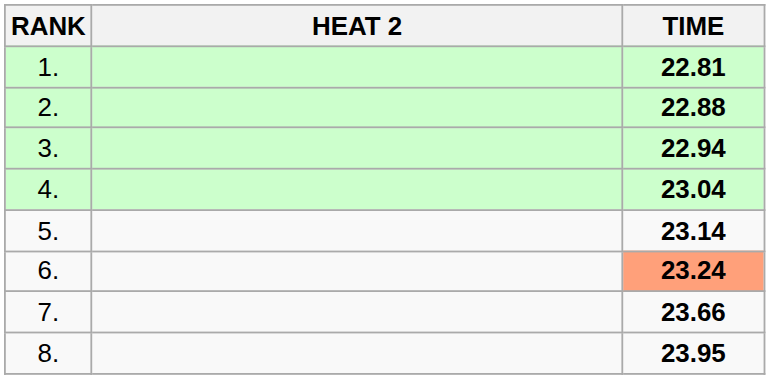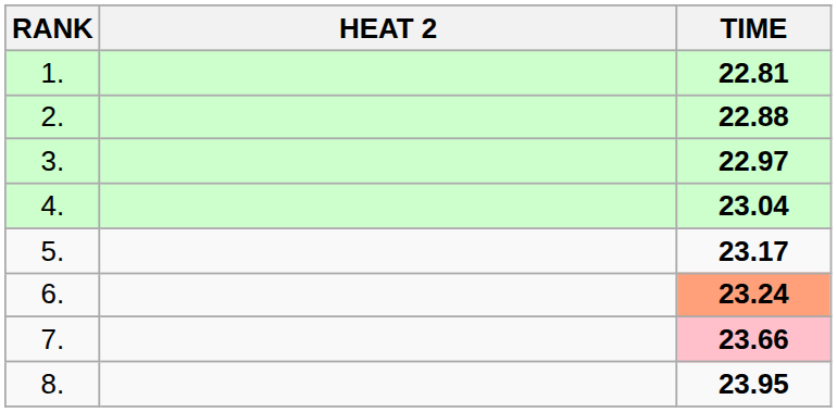 <table class="wikitable" style="border-collapse: collapse; font-size: 90%;">
 <tr>
 <th>RANK</th>
 <th style="width: 20em">HEAT 2</th>
 <th style="width: 5em">TIME</th>
 </tr>
 <tr style="background:#ccffcc;">
 <td align="center">1.</td>
 <td></td>
 <td align="center"><strong>22.81</strong></td>
 </tr>
 <tr style="background:#ccffcc;">
 <td align="center">2.</td>
 <td></td>
 <td align="center"><strong>22.88</strong></td>
 </tr>
 <tr style="background:#ccffcc;">
 <td align="center">3.</td>
 <td></td>
-<td align="center"><strong>22.94</strong></td>
+<td align="center"><strong>22.97</strong></td>
 </tr>
 <tr style="background:#ccffcc;">
 <td align="center">4.</td>
 <td></td>
 <td align="center"><strong>23.04</strong></td>
 </tr>
 <tr>
 <td align="center">5.</td>
 <td></td>
-<td align="center"><strong>23.14</strong></td>
+<td align="center"><strong>23.17</strong></td>
 </tr>
 <tr>
 <td align="center">6.</td>
 <td></td>
 <td align="center" style="background: lightsalmon;"><strong>23.24</strong></td>
 </tr>
 <tr>
 <td align="center">7.</td>
 <td></td>
-<td align="center"><strong>23.66</strong></td>
+<td align="center" style="background: pink;"><strong>23.66</strong></td>
 </tr>
 <tr>
 <td align="center">8.</td>
 <td></td>
 <td align="center"><strong>23.95</strong></td>
 </tr>
 </table>
